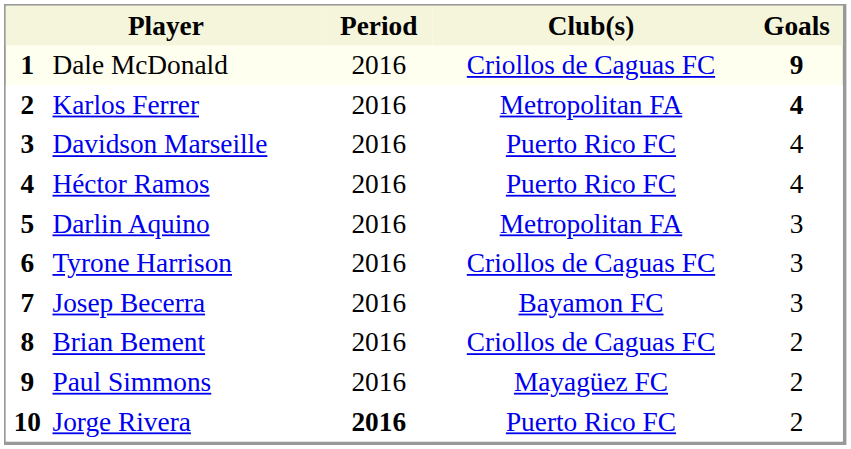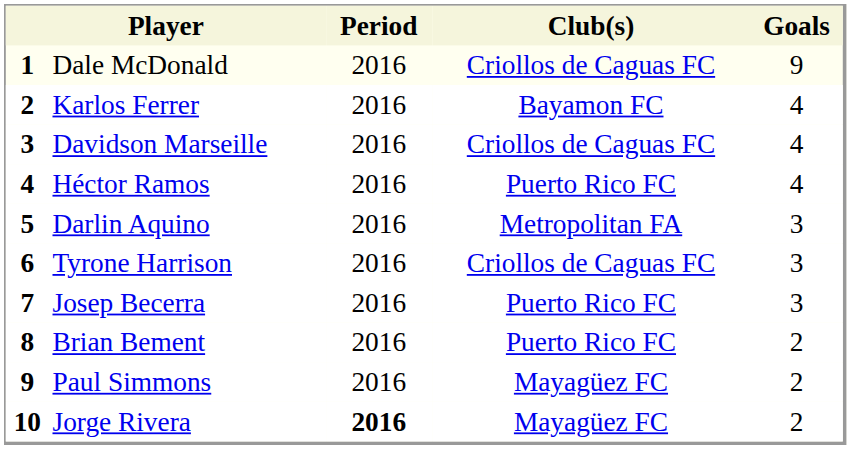 <table cellpadding="2" cellspacing="0" style="float:left; margin:1em 0; border:1px solid #999; border-right-width:2px; border-bottom-width:2px; background:ivory; width:75%; font-size:95%;">
 <tr style="background:beige;">
 </tr>
 <tr style="background:beige;">
 <th colspan="2" style="text-align:center;">Player</th>
 <th style="text-align:center;">Period</th>
 <th style="text-align:center;" abbr="Club">Club(s)</th>
 <th style="text-align:center;">Goals</th>
 </tr>
 <tr>
 <th>1</th>
 <td> Dale McDonald</td>
 <td style="text-align:center;">2016</td>
 <td style="text-align:center;"><a href='#'>Criollos de Caguas FC</a></td>
-<td style="text-align:center;"><strong>9</strong></td>
+<td style="text-align:center;">9</td>
 </tr>
 <tr style="background:white;">
 <th>2</th>
 <td> <a href='#'>Karlos Ferrer</a></td>
 <td style="text-align:center;">2016</td>
-<td style="text-align:center;"><a href='#'>Metropolitan FA</a></td>
-<td style="text-align:center;"><strong>4</strong></td>
+<td style="text-align:center;"><a href='#'>Bayamon FC</a></td>
+<td style="text-align:center;">4</td>
 </tr>
 <tr style="background:white;">
 <th>3</th>
 <td> <a href='#'>Davidson Marseille</a></td>
 <td style="text-align:center;">2016</td>
-<td style="text-align:center;"><a href='#'>Puerto Rico FC</a></td>
+<td style="text-align:center;"><a href='#'>Criollos de Caguas FC</a></td>
 <td style="text-align:center;">4</td>
 </tr>
 <tr style="background:white;">
 <th>4</th>
 <td> <a href='#'>Héctor Ramos</a></td>
 <td style="text-align:center;">2016</td>
 <td style="text-align:center;"><a href='#'>Puerto Rico FC</a></td>
 <td style="text-align:center;">4</td>
 </tr>
 <tr style="background:white;">
 <th>5</th>
 <td> <a href='#'>Darlin Aquino</a></td>
 <td style="text-align:center;">2016</td>
 <td style="text-align:center;"><a href='#'>Metropolitan FA</a></td>
 <td style="text-align:center;">3</td>
 </tr>
 <tr style="background:white;">
 <th>6</th>
 <td> <a href='#'>Tyrone Harrison</a></td>
 <td style="text-align:center;">2016</td>
 <td style="text-align:center;"><a href='#'>Criollos de Caguas FC</a></td>
 <td style="text-align:center;">3</td>
 </tr>
 <tr style="background:white;">
 <th>7</th>
 <td> <a href='#'>Josep Becerra</a></td>
 <td style="text-align:center;">2016</td>
-<td style="text-align:center;"><a href='#'>Bayamon FC</a></td>
+<td style="text-align:center;"><a href='#'>Puerto Rico FC</a></td>
 <td style="text-align:center;">3</td>
 </tr>
 <tr style="background:white;">
 <th>8</th>
 <td> <a href='#'>Brian Bement</a></td>
 <td style="text-align:center;">2016</td>
-<td style="text-align:center;"><a href='#'>Criollos de Caguas FC</a></td>
+<td style="text-align:center;"><a href='#'>Puerto Rico FC</a></td>
 <td style="text-align:center;">2</td>
 </tr>
 <tr style="background:white;">
 <th>9</th>
 <td> <a href='#'>Paul Simmons</a></td>
 <td style="text-align:center;">2016</td>
 <td style="text-align:center;"><a href='#'>Mayagüez FC</a></td>
 <td style="text-align:center;">2</td>
 </tr>
 <tr style="background:white;">
 <th>10</th>
 <td> <a href='#'>Jorge Rivera</a></td>
 <td style="text-align:center;"><strong>2016</strong></td>
-<td style="text-align:center;"><a href='#'>Puerto Rico FC</a></td>
+<td style="text-align:center;"><a href='#'>Mayagüez FC</a></td>
 <td style="text-align:center;">2</td>
 </tr>
 <tr style="background:white;">
 </tr>
 </table>
